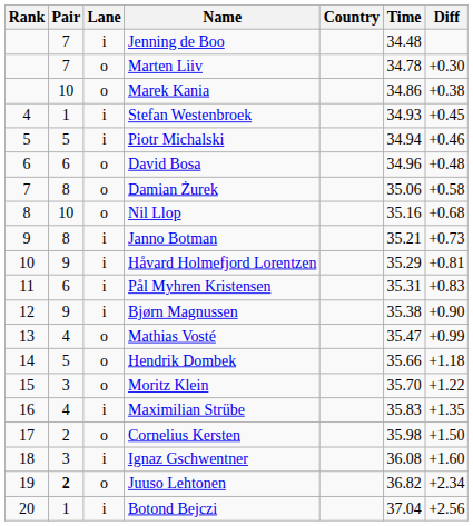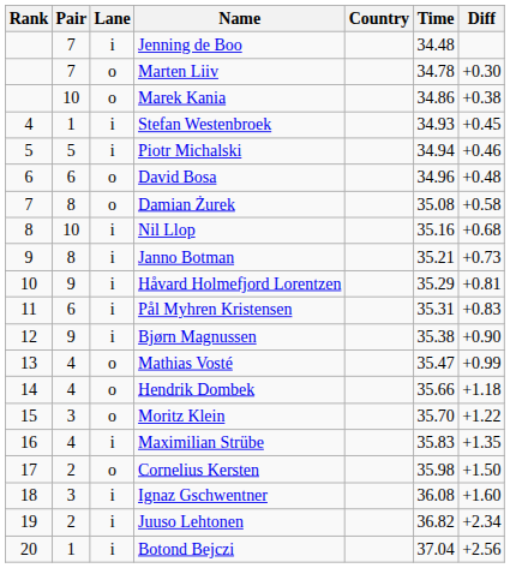 <table class="wikitable sortable" style="text-align:center">
 <tr>
 <th>Rank</th>
 <th>Pair</th>
 <th>Lane</th>
 <th>Name</th>
 <th>Country</th>
 <th>Time</th>
 <th>Diff</th>
 </tr>
 <tr>
 <td></td>
 <td>7</td>
 <td>i</td>
 <td align=left><a href='#'>Jenning de Boo</a></td>
 <td align=left></td>
 <td>34.48</td>
 <td></td>
 </tr>
 <tr>
 <td></td>
 <td>7</td>
 <td>o</td>
 <td align=left><a href='#'>Marten Liiv</a></td>
 <td align=left></td>
 <td>34.78</td>
 <td>+0.30</td>
 </tr>
 <tr>
 <td></td>
 <td>10</td>
 <td>o</td>
 <td align=left><a href='#'>Marek Kania</a></td>
 <td align=left></td>
 <td>34.86</td>
 <td>+0.38</td>
 </tr>
 <tr>
 <td>4</td>
 <td>1</td>
 <td>i</td>
 <td align=left><a href='#'>Stefan Westenbroek</a></td>
 <td align=left></td>
 <td>34.93</td>
 <td>+0.45</td>
 </tr>
 <tr>
 <td>5</td>
 <td>5</td>
 <td>i</td>
 <td align=left><a href='#'>Piotr Michalski</a></td>
 <td align=left></td>
 <td>34.94</td>
 <td>+0.46</td>
 </tr>
 <tr>
 <td>6</td>
 <td>6</td>
 <td>o</td>
 <td align=left><a href='#'>David Bosa</a></td>
 <td align=left></td>
 <td>34.96</td>
 <td>+0.48</td>
 </tr>
 <tr>
 <td>7</td>
 <td>8</td>
 <td>o</td>
 <td align=left><a href='#'>Damian Żurek</a></td>
 <td align=left></td>
-<td>35.06</td>
+<td>35.08</td>
 <td>+0.58</td>
 </tr>
 <tr>
 <td>8</td>
 <td>10</td>
-<td>o</td>
+<td>i</td>
 <td align=left><a href='#'>Nil Llop</a></td>
 <td align=left></td>
 <td>35.16</td>
 <td>+0.68</td>
 </tr>
 <tr>
 <td>9</td>
 <td>8</td>
 <td>i</td>
 <td align=left><a href='#'>Janno Botman</a></td>
 <td align=left></td>
 <td>35.21</td>
 <td>+0.73</td>
 </tr>
 <tr>
 <td>10</td>
 <td>9</td>
 <td>i</td>
 <td align=left><a href='#'>Håvard Holmefjord Lorentzen</a></td>
 <td align=left></td>
 <td>35.29</td>
 <td>+0.81</td>
 </tr>
 <tr>
 <td>11</td>
 <td>6</td>
 <td>i</td>
 <td align=left><a href='#'>Pål Myhren Kristensen</a></td>
 <td align=left></td>
 <td>35.31</td>
 <td>+0.83</td>
 </tr>
 <tr>
 <td>12</td>
 <td>9</td>
 <td>i</td>
 <td align=left><a href='#'>Bjørn Magnussen</a></td>
 <td align=left></td>
 <td>35.38</td>
 <td>+0.90</td>
 </tr>
 <tr>
 <td>13</td>
 <td>4</td>
 <td>o</td>
 <td align=left><a href='#'>Mathias Vosté</a></td>
 <td align=left></td>
 <td>35.47</td>
 <td>+0.99</td>
 </tr>
 <tr>
 <td>14</td>
-<td>5</td>
+<td>4</td>
 <td>o</td>
 <td align=left><a href='#'>Hendrik Dombek</a></td>
 <td align=left></td>
 <td>35.66</td>
 <td>+1.18</td>
 </tr>
 <tr>
 <td>15</td>
 <td>3</td>
 <td>o</td>
 <td align=left><a href='#'>Moritz Klein</a></td>
 <td align=left></td>
 <td>35.70</td>
 <td>+1.22</td>
 </tr>
 <tr>
 <td>16</td>
 <td>4</td>
 <td>i</td>
 <td align=left><a href='#'>Maximilian Strübe</a></td>
 <td align=left></td>
 <td>35.83</td>
 <td>+1.35</td>
 </tr>
 <tr>
 <td>17</td>
 <td>2</td>
 <td>o</td>
 <td align=left><a href='#'>Cornelius Kersten</a></td>
 <td align=left></td>
 <td>35.98</td>
 <td>+1.50</td>
 </tr>
 <tr>
 <td>18</td>
 <td>3</td>
 <td>i</td>
 <td align=left><a href='#'>Ignaz Gschwentner</a></td>
 <td align=left></td>
 <td>36.08</td>
 <td>+1.60</td>
 </tr>
 <tr>
 <td>19</td>
-<td><strong>2</strong></td>
-<td>o</td>
+<td>2</td>
+<td>i</td>
 <td align=left><a href='#'>Juuso Lehtonen</a></td>
 <td align=left></td>
 <td>36.82</td>
 <td>+2.34</td>
 </tr>
 <tr>
 <td>20</td>
 <td>1</td>
 <td>i</td>
 <td align=left><a href='#'>Botond Bejczi</a></td>
 <td align=left></td>
 <td>37.04</td>
 <td>+2.56</td>
 </tr>
 </table>
